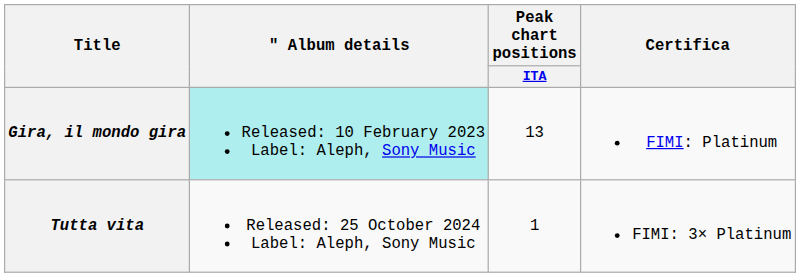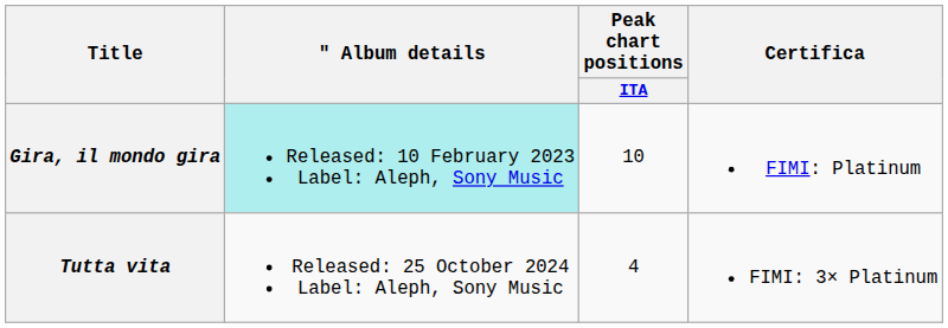 <table class="wikitable plainrowheaders" style="text-align:center;">
 <tr>
 <th rowspan="2" scope="col">Title</th>
 <th rowspan="2" scope="col">" Album details</th>
 <th colspan="1" scope="col">Peak chart positions</th>
 <th rowspan="2">Certifica</th>
 </tr>
 <tr>
 <th scope="col" style="width:3em;font-size:85%;"><a href='#'>ITA</a><br></th>
 </tr>
 <tr>
 <th scope="row"><em>Gira, il mondo gira</em><br></th>
 <td style="background: paleturquoise;"><br><ul><li>Released: 10 February 2023</li><li>Label: Aleph, <a href='#'>Sony Music</a></li></ul></td>
-<td>13</td>
+<td>10</td>
 <td><br><ul><li><a href='#'>FIMI</a>: Platinum</li></ul></td>
 </tr>
 <tr>
 <th scope="row"><em>Tutta vita</em><br></th>
 <td><br><ul><li>Released: 25 October 2024</li><li>Label: Aleph, Sony Music</li></ul></td>
-<td>1</td>
+<td>4</td>
 <td><br><ul><li>FIMI: 3× Platinum</li></ul></td>
 </tr>
 </table>
